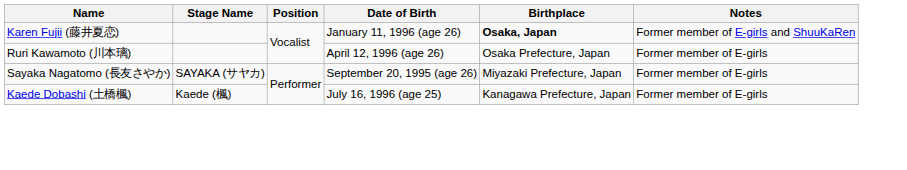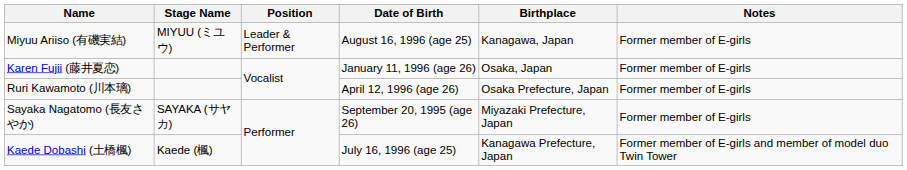 <table class="wikitable">
 <tr>
 <th>Name</th>
 <th>Stage Name</th>
 <th>Position</th>
 <th>Date of Birth</th>
 <th>Birthplace</th>
 <th>Notes</th>
 </tr>
 <tr>
+<td>Miyuu Ariiso (有磯実結)</td>
+<td>MIYUU (ミユウ)</td>
+<td>Leader & Performer</td>
+<td>August 16, 1996 (age 25)</td>
+<td>Kanagawa, Japan</td>
+<td>Former member of E-girls</td>
+</tr>
+<tr>
 <td><a href='#'>Karen Fujii</a> (藤井夏恋)</td>
 <td></td>
 <td rowspan="2">Vocalist</td>
 <td>January 11, 1996 (age 26)</td>
-<td><strong>Osaka, Japan</strong></td>
-<td>Former member of <a href='#'>E-girls</a> and <a href='#'>ShuuKaRen</a></td>
+<td>Osaka, Japan</td>
+<td>Former member of E-girls</td>
 </tr>
 <tr>
 <td>Ruri Kawamoto (川本璃)</td>
 <td></td>
 <td>April 12, 1996 (age 26)</td>
 <td>Osaka Prefecture, Japan</td>
 <td>Former member of E-girls</td>
 </tr>
 <tr>
 <td>Sayaka Nagatomo (長友さやか)</td>
 <td>SAYAKA (サヤカ)</td>
 <td rowspan="4">Performer</td>
 <td>September 20, 1995 (age 26)</td>
 <td>Miyazaki Prefecture, Japan</td>
 <td>Former member of E-girls</td>
 </tr>
 <tr>
 <td><a href='#'>Kaede Dobashi</a> (土橋楓)</td>
 <td>Kaede (楓)</td>
 <td>July 16, 1996 (age 25)</td>
 <td>Kanagawa Prefecture, Japan</td>
-<td>Former member of E-girls</td>
+<td>Former member of E-girls and member of model duo Twin Tower</td>
 </tr>
 </table>
